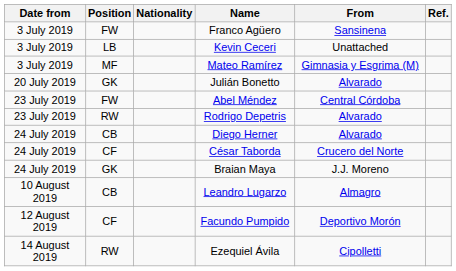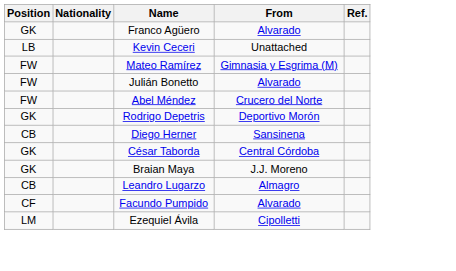 <table class="wikitable" style="text-align:center; font-size:90%; ">
 <tr>
-<th style="background:#; color:#; width:100px;">Date from</th>
 <th style="background:#; color:#; width:50px;">Position</th>
 <th style="background:#; color:#; width:50px;">Nationality</th>
 <th style="background:#; color:#; width:125px;">Name</th>
 <th style="background:#; color:#; width:165px;">From</th>
 <th style="background:#; color:#; width:25px;">Ref.</th>
 </tr>
 <tr>
-<td>3 July 2019</td>
-<td>FW</td>
+<td>GK</td>
 <td></td>
 <td>Franco Agüero</td>
-<td> <a href='#'>Sansinena</a></td>
+<td> <a href='#'>Alvarado</a></td>
 <td></td>
 </tr>
 <tr>
-<td>3 July 2019</td>
 <td>LB</td>
 <td></td>
 <td><a href='#'>Kevin Ceceri</a></td>
 <td>Unattached</td>
 <td></td>
 </tr>
 <tr>
-<td>3 July 2019</td>
-<td>MF</td>
+<td>FW</td>
 <td></td>
 <td><a href='#'>Mateo Ramírez</a></td>
 <td> <a href='#'>Gimnasia y Esgrima (M)</a></td>
 <td></td>
 </tr>
 <tr>
-<td>20 July 2019</td>
-<td>GK</td>
+<td>FW</td>
 <td></td>
 <td>Julián Bonetto</td>
 <td> <a href='#'>Alvarado</a></td>
 <td></td>
 </tr>
 <tr>
-<td>23 July 2019</td>
 <td>FW</td>
 <td></td>
 <td><a href='#'>Abel Méndez</a></td>
+<td> <a href='#'>Crucero del Norte</a></td>
+<td></td>
+</tr>
+<tr>
+<td>GK</td>
+<td></td>
+<td><a href='#'>Rodrigo Depetris</a></td>
+<td> <a href='#'>Deportivo Morón</a></td>
+<td></td>
+</tr>
+<tr>
+<td>CB</td>
+<td></td>
+<td><a href='#'>Diego Herner</a></td>
+<td> <a href='#'>Sansinena</a></td>
+<td></td>
+</tr>
+<tr>
+<td>GK</td>
+<td></td>
+<td><a href='#'>César Taborda</a></td>
 <td> <a href='#'>Central Córdoba</a></td>
 <td></td>
 </tr>
 <tr>
-<td>23 July 2019</td>
-<td>RW</td>
-<td></td>
-<td><a href='#'>Rodrigo Depetris</a></td>
-<td> <a href='#'>Alvarado</a></td>
-<td></td>
-</tr>
-<tr>
-<td>24 July 2019</td>
-<td>CB</td>
-<td></td>
-<td><a href='#'>Diego Herner</a></td>
-<td> <a href='#'>Alvarado</a></td>
-<td></td>
-</tr>
-<tr>
-<td>24 July 2019</td>
-<td>CF</td>
-<td></td>
-<td><a href='#'>César Taborda</a></td>
-<td> <a href='#'>Crucero del Norte</a></td>
-<td></td>
-</tr>
-<tr>
-<td>24 July 2019</td>
 <td>GK</td>
 <td></td>
 <td>Braian Maya</td>
 <td> J.J. Moreno</td>
 <td></td>
 </tr>
 <tr>
-<td>10 August 2019</td>
 <td>CB</td>
 <td></td>
 <td><a href='#'>Leandro Lugarzo</a></td>
 <td> <a href='#'>Almagro</a></td>
 <td></td>
 </tr>
 <tr>
-<td>12 August 2019</td>
 <td>CF</td>
 <td></td>
 <td><a href='#'>Facundo Pumpido</a></td>
-<td> <a href='#'>Deportivo Morón</a></td>
+<td> <a href='#'>Alvarado</a></td>
 <td></td>
 </tr>
 <tr>
-<td>14 August 2019</td>
-<td>RW</td>
+<td>LM</td>
 <td></td>
 <td>Ezequiel Ávila</td>
 <td> <a href='#'>Cipolletti</a></td>
 <td></td>
 </tr>
 </table>
